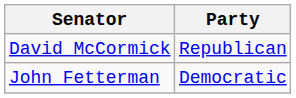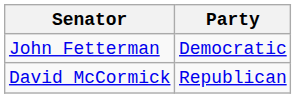 <table class="wikitable">
 <tr>
 <th>Senator</th>
 <th>Party</th>
 </tr>
 <tr>
+<td><a href='#'>John Fetterman</a></td>
+<td><a href='#'>Democratic</a></td>
+</tr>
+<tr>
 <td><a href='#'>David McCormick</a></td>
 <td><a href='#'>Republican</a></td>
 </tr>
-<tr>
-<td><a href='#'>John Fetterman</a></td>
-<td><a href='#'>Democratic</a></td>
-</tr>
 </table>
